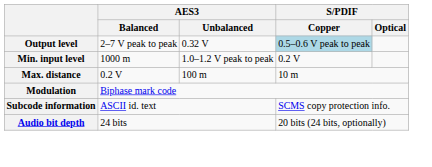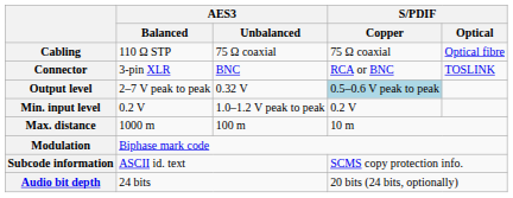 <table class="wikitable">
 <tr>
 <th rowspan=2></th>
 <th colspan=2>AES3</th>
 <th colspan=2>S/PDIF</th>
 </tr>
 <tr>
 <th>Balanced</th>
 <th>Unbalanced</th>
 <th>Copper</th>
 <th>Optical</th>
 </tr>
 <tr>
+<th>Cabling</th>
+<td>110 Ω STP</td>
+<td>75 Ω coaxial</td>
+<td>75 Ω coaxial</td>
+<td><a href='#'>Optical fibre</a></td>
+</tr>
+<tr>
+<th>Connector</th>
+<td>3-pin <a href='#'>XLR</a></td>
+<td><a href='#'>BNC</a></td>
+<td><a href='#'>RCA</a> or <a href='#'>BNC</a></td>
+<td><a href='#'>TOSLINK</a></td>
+</tr>
+<tr>
 <th>Output level</th>
 <td>2–7 V peak to peak</td>
 <td>0.32 V</td>
 <td style="background: lightblue;">0.5–0.6 V peak to peak</td>
 <td></td>
 </tr>
 <tr>
 <th>Min. input level</th>
-<td>1000 m</td>
+<td>0.2 V</td>
 <td>1.0–1.2 V peak to peak</td>
 <td>0.2 V</td>
 <td></td>
 </tr>
 <tr>
 <th>Max. distance</th>
-<td>0.2 V</td>
+<td>1000 m</td>
 <td>100 m</td>
 <td colspan=2>10 m</td>
 </tr>
 <tr>
 <th>Modulation</th>
 <td colspan=4><a href='#'>Biphase mark code</a></td>
 </tr>
 <tr>
 <th>Subcode information</th>
 <td colspan=2><a href='#'>ASCII</a> id. text</td>
 <td colspan=2><a href='#'>SCMS</a> copy protection info.</td>
 </tr>
 <tr>
 <th><a href='#'>Audio bit depth</a></th>
 <td colspan=2>24 bits</td>
 <td colspan=2>20 bits (24 bits, optionally)</td>
 </tr>
 </table>
